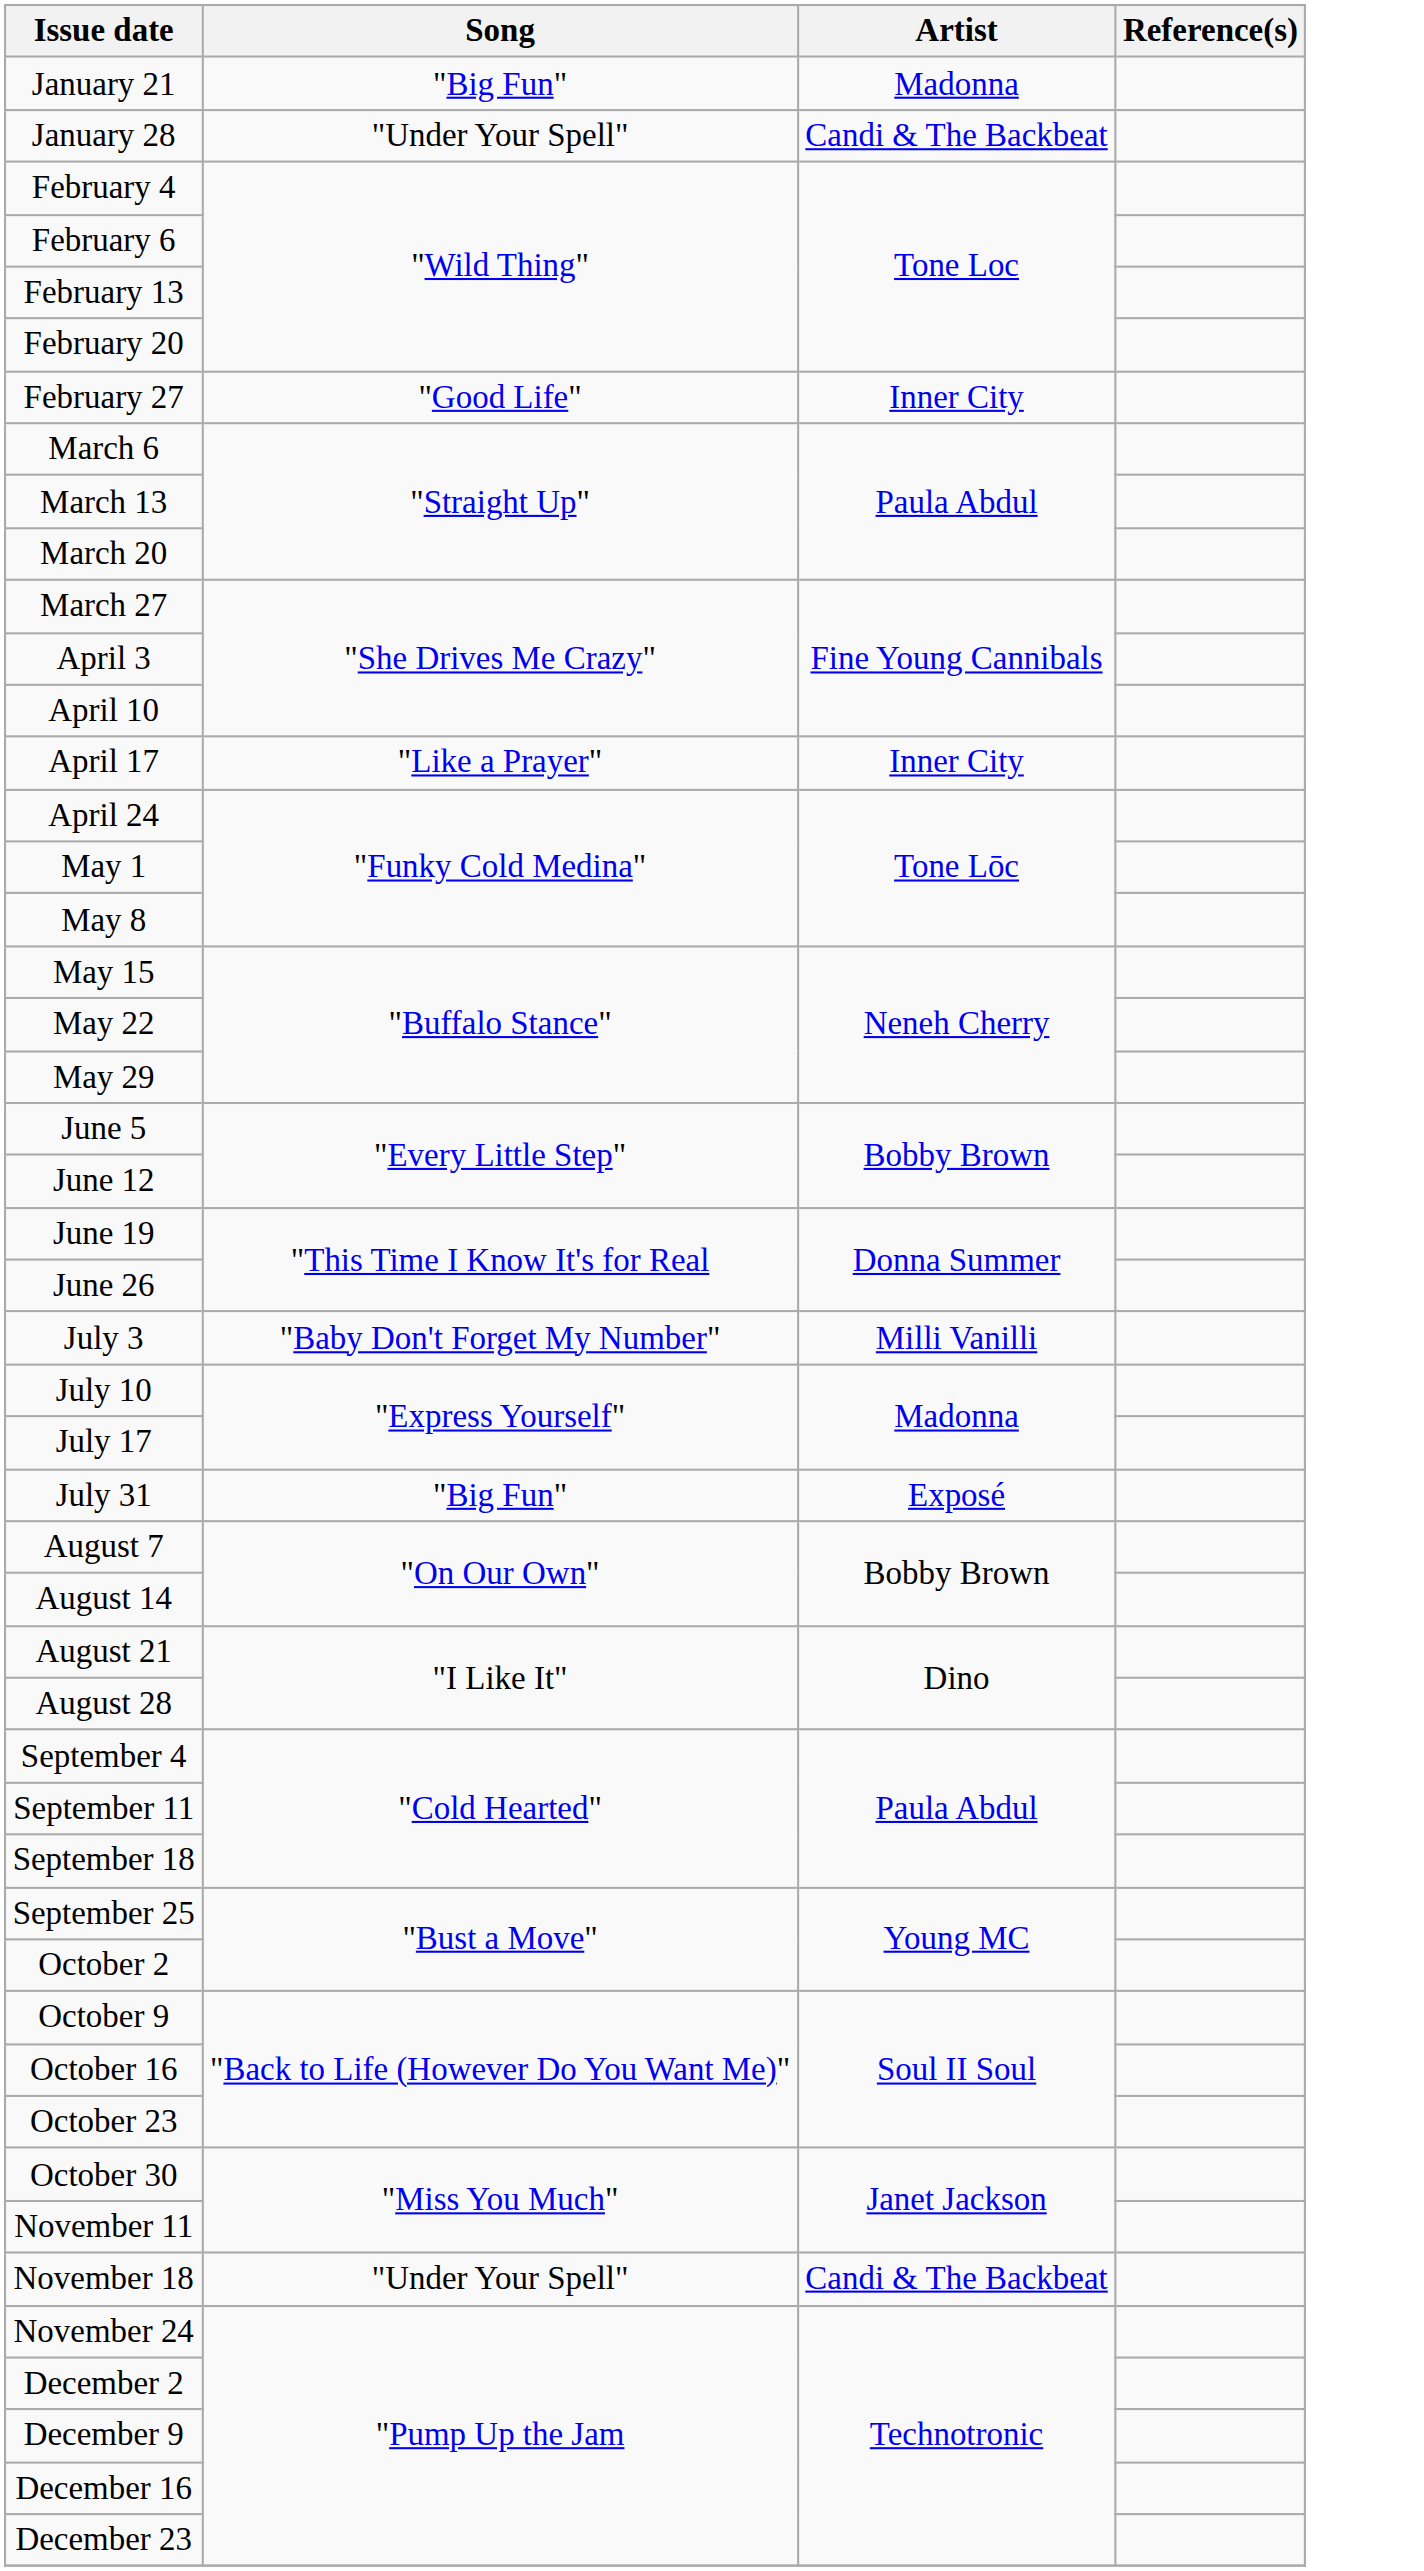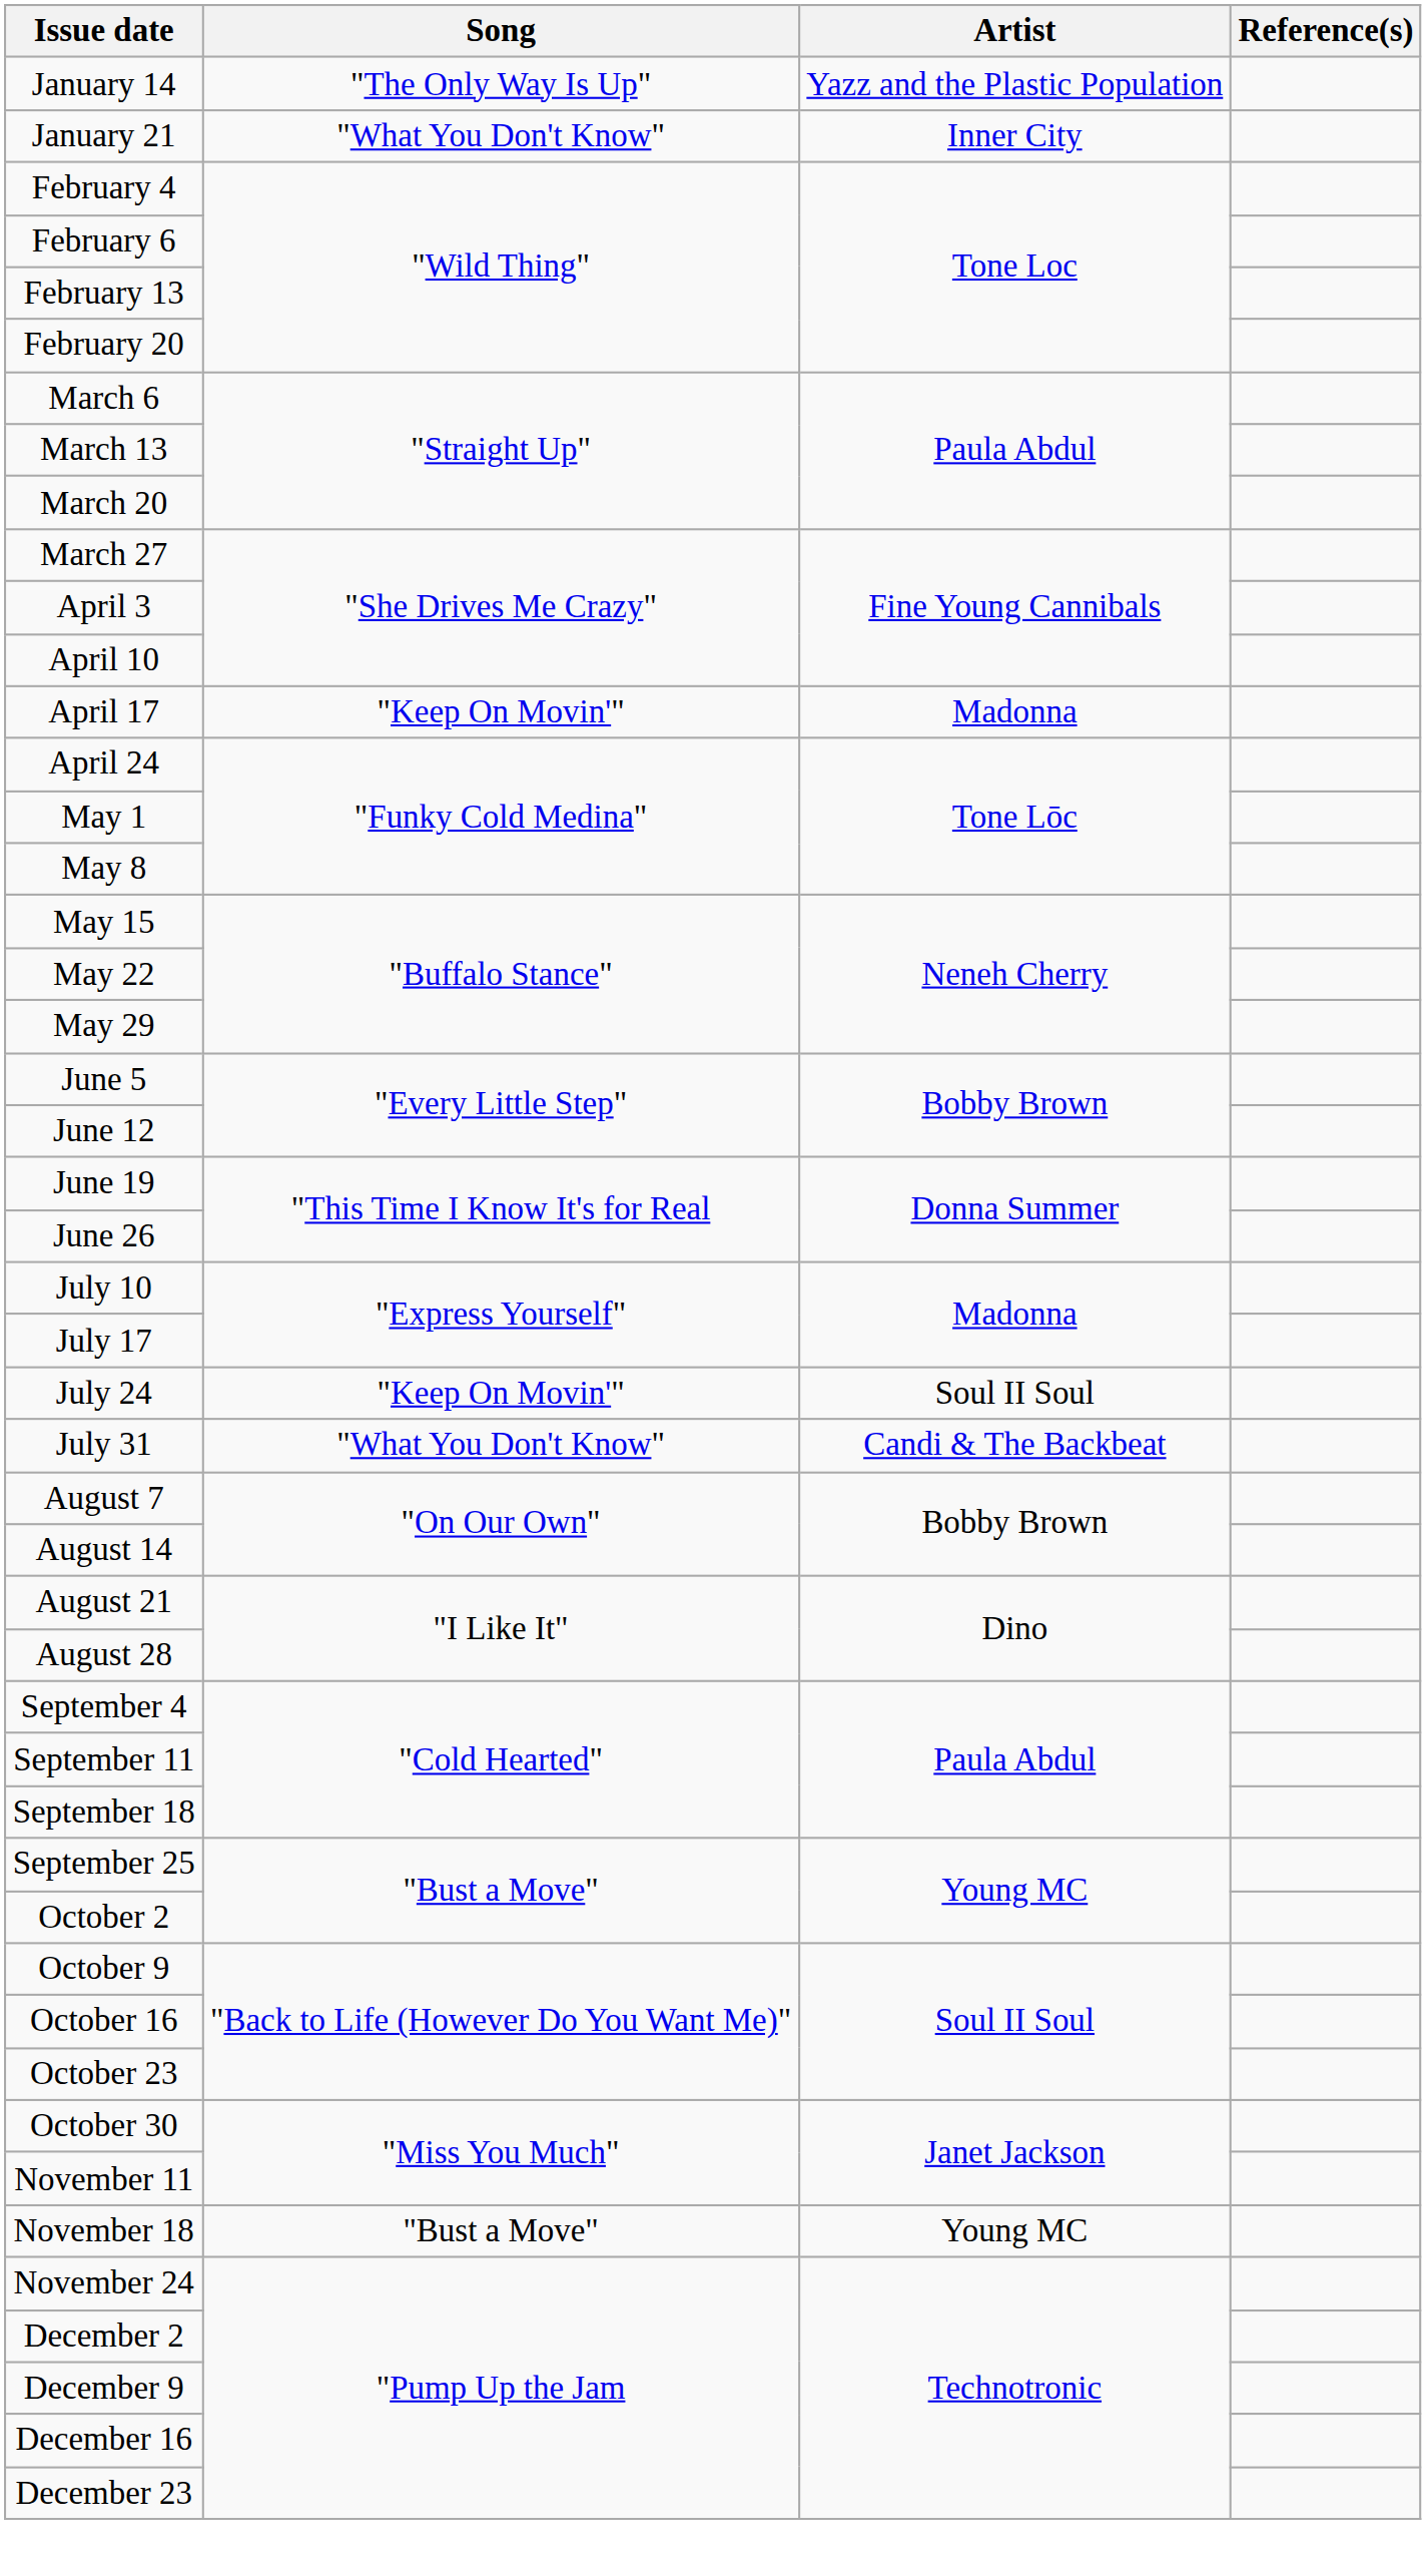 <table class="wikitable" style="text-align: center;">
 <tr>
 <th>Issue date</th>
 <th>Song</th>
 <th>Artist</th>
 <th>Reference(s)</th>
 </tr>
 <tr>
-<td>January 21</td>
-<td>"<a href='#'>Big Fun</a>"</td>
-<td><a href='#'>Madonna</a></td>
+<td>January 14</td>
+<td>"<a href='#'>The Only Way Is Up</a>"</td>
+<td><a href='#'>Yazz and the Plastic Population</a></td>
 <td></td>
 </tr>
 <tr>
-<td>January 28</td>
-<td>"Under Your Spell"</td>
-<td><a href='#'>Candi & The Backbeat</a></td>
+<td>January 21</td>
+<td>"<a href='#'>What You Don't Know</a>"</td>
+<td><a href='#'>Inner City</a></td>
 <td></td>
 </tr>
 <tr>
 <td>February 4</td>
 <td rowspan=4>"<a href='#'>Wild Thing</a>"</td>
 <td rowspan=4><a href='#'>Tone Loc</a></td>
 <td></td>
 </tr>
 <tr>
 <td>February 6</td>
 <td></td>
 </tr>
 <tr>
 <td>February 13</td>
 <td></td>
 </tr>
 <tr>
 <td>February 20</td>
-<td></td>
-</tr>
-<tr>
-<td>February 27</td>
-<td>"<a href='#'>Good Life</a>"</td>
-<td><a href='#'>Inner City</a></td>
 <td></td>
 </tr>
 <tr>
 <td>March 6</td>
 <td rowspan=3>"<a href='#'>Straight Up</a>"</td>
 <td rowspan=3><a href='#'>Paula Abdul</a></td>
 <td></td>
 </tr>
 <tr>
 <td>March 13</td>
 <td></td>
 </tr>
 <tr>
 <td>March 20</td>
 <td></td>
 </tr>
 <tr>
 <td>March 27</td>
 <td rowspan=3>"<a href='#'>She Drives Me Crazy</a>"</td>
 <td rowspan=3><a href='#'>Fine Young Cannibals</a></td>
 <td></td>
 </tr>
 <tr>
 <td>April 3</td>
 <td></td>
 </tr>
 <tr>
 <td>April 10</td>
 <td></td>
 </tr>
 <tr>
 <td>April 17</td>
-<td>"<a href='#'>Like a Prayer</a>"</td>
-<td><a href='#'>Inner City</a></td>
+<td>"<a href='#'>Keep On Movin'</a>"</td>
+<td><a href='#'>Madonna</a></td>
 <td></td>
 </tr>
 <tr>
 <td>April 24</td>
 <td rowspan=3>"<a href='#'>Funky Cold Medina</a>"</td>
 <td rowspan=3><a href='#'>Tone Lōc</a></td>
 <td></td>
 </tr>
 <tr>
 <td>May 1</td>
 <td></td>
 </tr>
 <tr>
 <td>May 8</td>
 <td></td>
 </tr>
 <tr>
 <td>May 15</td>
 <td rowspan=3>"<a href='#'>Buffalo Stance</a>"</td>
 <td rowspan=3><a href='#'>Neneh Cherry</a></td>
 <td></td>
 </tr>
 <tr>
 <td>May 22</td>
 <td></td>
 </tr>
 <tr>
 <td>May 29</td>
 <td></td>
 </tr>
 <tr>
 <td>June 5</td>
 <td rowspan=2>"<a href='#'>Every Little Step</a>"</td>
 <td rowspan=2><a href='#'>Bobby Brown</a></td>
 <td></td>
 </tr>
 <tr>
 <td>June 12</td>
 <td></td>
 </tr>
 <tr>
 <td>June 19</td>
 <td rowspan=2>"<a href='#'>This Time I Know It's for Real</a></td>
 <td rowspan=2><a href='#'>Donna Summer</a></td>
 <td></td>
 </tr>
 <tr>
 <td>June 26</td>
 <td></td>
 </tr>
 <tr>
-<td>July 3</td>
-<td>"<a href='#'>Baby Don't Forget My Number</a>"</td>
-<td><a href='#'>Milli Vanilli</a></td>
-<td></td>
-</tr>
-<tr>
 <td>July 10</td>
 <td rowspan=2>"<a href='#'>Express Yourself</a>"</td>
 <td rowspan=2><a href='#'>Madonna</a></td>
 <td></td>
 </tr>
 <tr>
 <td>July 17</td>
 <td></td>
 </tr>
 <tr>
+<td>July 24</td>
+<td>"<a href='#'>Keep On Movin'</a>"</td>
+<td>Soul II Soul</td>
+<td></td>
+</tr>
+<tr>
 <td>July 31</td>
-<td>"<a href='#'>Big Fun</a>"</td>
-<td><a href='#'>Exposé</a></td>
+<td>"<a href='#'>What You Don't Know</a>"</td>
+<td><a href='#'>Candi & The Backbeat</a></td>
 <td></td>
 </tr>
 <tr>
 <td>August 7</td>
 <td rowspan=2>"<a href='#'>On Our Own</a>"</td>
 <td rowspan=2>Bobby Brown</td>
 <td></td>
 </tr>
 <tr>
 <td>August 14</td>
 <td></td>
 </tr>
 <tr>
 <td>August 21</td>
 <td rowspan=2>"I Like It"</td>
 <td rowspan=2>Dino</td>
 <td></td>
 </tr>
 <tr>
 <td>August 28</td>
 <td></td>
 </tr>
 <tr>
 <td>September 4</td>
 <td rowspan=3>"<a href='#'>Cold Hearted</a>"</td>
 <td rowspan=3><a href='#'>Paula Abdul</a></td>
 <td></td>
 </tr>
 <tr>
 <td>September 11</td>
 <td></td>
 </tr>
 <tr>
 <td>September 18</td>
 <td></td>
 </tr>
 <tr>
 <td>September 25</td>
 <td rowspan=2>"<a href='#'>Bust a Move</a>"</td>
 <td rowspan=2><a href='#'>Young MC</a></td>
 <td></td>
 </tr>
 <tr>
 <td>October 2</td>
 <td></td>
 </tr>
 <tr>
 <td>October 9</td>
 <td rowspan=3>"<a href='#'>Back to Life (However Do You Want Me)</a>"</td>
 <td rowspan=3><a href='#'>Soul II Soul</a></td>
 <td></td>
 </tr>
 <tr>
 <td>October 16</td>
 <td></td>
 </tr>
 <tr>
 <td>October 23</td>
 <td></td>
 </tr>
 <tr>
 <td>October 30</td>
 <td rowspan=2>"<a href='#'>Miss You Much</a>"</td>
 <td rowspan=2><a href='#'>Janet Jackson</a></td>
 <td></td>
 </tr>
 <tr>
 <td>November 11</td>
 <td></td>
 </tr>
 <tr>
 <td>November 18</td>
-<td>"Under Your Spell"</td>
-<td><a href='#'>Candi & The Backbeat</a></td>
+<td>"Bust a Move"</td>
+<td>Young MC</td>
 <td></td>
 </tr>
 <tr>
 <td>November 24</td>
 <td rowspan=5>"<a href='#'>Pump Up the Jam</a></td>
 <td rowspan=5><a href='#'>Technotronic</a></td>
 <td></td>
 </tr>
 <tr>
 <td>December 2</td>
 <td></td>
 </tr>
 <tr>
 <td>December 9</td>
 <td></td>
 </tr>
 <tr>
 <td>December 16</td>
 <td></td>
 </tr>
 <tr>
 <td>December 23</td>
 <td></td>
 </tr>
 <tr>
 </tr>
 </table>
